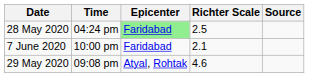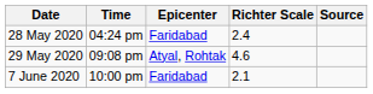 <table class="wikitable" id="foo">
 <tr>
 <th>Date</th>
 <th>Time</th>
 <th>Epicenter</th>
 <th>Richter Scale</th>
 <th>Source</th>
 </tr>
 <tr>
 <td>28 May 2020</td>
 <td>04:24 pm</td>
-<td style="background: lightgreen;"><a href='#'>Faridabad</a></td>
-<td>2.5</td>
+<td><a href='#'>Faridabad</a></td>
+<td>2.4</td>
+<td></td>
+</tr>
+<tr>
+<td>29 May  2020</td>
+<td>09:08 pm</td>
+<td><a href='#'>Atyal</a>, <a href='#'>Rohtak</a></td>
+<td>4.6</td>
 <td></td>
 </tr>
 <tr>
 <td>7 June 2020</td>
 <td>10:00 pm</td>
 <td><a href='#'>Faridabad</a></td>
 <td>2.1</td>
 <td></td>
 </tr>
-<tr>
-<td>29 May  2020</td>
-<td>09:08 pm</td>
-<td><a href='#'>Atyal</a>, <a href='#'>Rohtak</a></td>
-<td>4.6</td>
-<td></td>
-</tr>
 </table>
